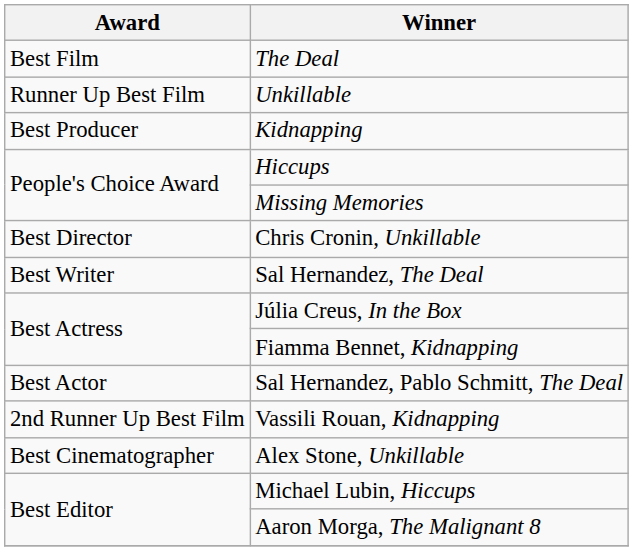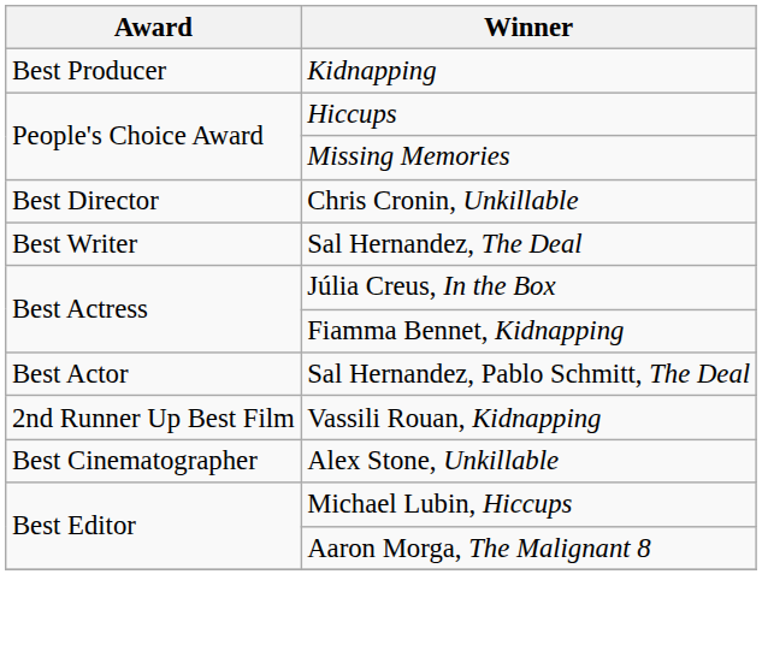 <table class="wikitable">
 <tr>
 <th>Award</th>
 <th>Winner</th>
-</tr>
-<tr>
-<td>Best Film</td>
-<td><em>The Deal</em></td>
-</tr>
-<tr>
-<td>Runner Up Best Film</td>
-<td><em>Unkillable</em></td>
 </tr>
 <tr>
 <td>Best Producer</td>
 <td><em>Kidnapping</em></td>
 </tr>
 <tr>
 <td rowspan = "2">People's Choice Award</td>
 <td><em>Hiccups</em></td>
 </tr>
 <tr>
 <td><em>Missing Memories</em></td>
 </tr>
 <tr>
 <td>Best Director</td>
 <td>Chris Cronin, <em>Unkillable</em></td>
 </tr>
 <tr>
 <td>Best Writer</td>
 <td>Sal Hernandez, <em>The Deal</em></td>
 </tr>
 <tr>
 <td rowspan = "2">Best Actress</td>
 <td>Júlia Creus, <em>In the Box</em></td>
 </tr>
 <tr>
 <td>Fiamma Bennet, <em>Kidnapping</em></td>
 </tr>
 <tr>
 <td>Best Actor</td>
 <td>Sal Hernandez, Pablo Schmitt, <em>The Deal</em></td>
 </tr>
 <tr>
 <td>2nd Runner Up Best Film</td>
 <td>Vassili Rouan, <em>Kidnapping</em></td>
 </tr>
 <tr>
 <td>Best Cinematographer</td>
 <td>Alex Stone, <em>Unkillable</em></td>
 </tr>
 <tr>
 <td rowspan = "2">Best Editor</td>
 <td>Michael Lubin, <em>Hiccups</em></td>
 </tr>
 <tr>
 <td>Aaron Morga, <em>The Malignant 8</em></td>
 </tr>
 <tr>
 </tr>
 </table>
